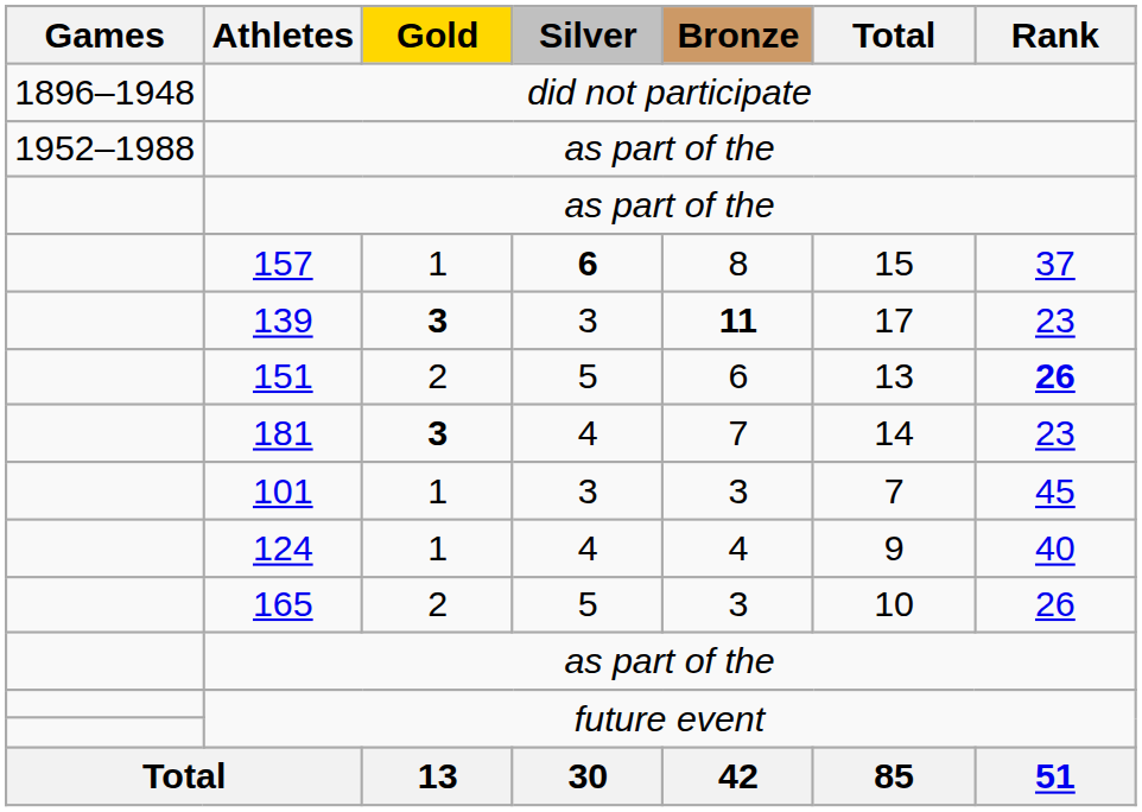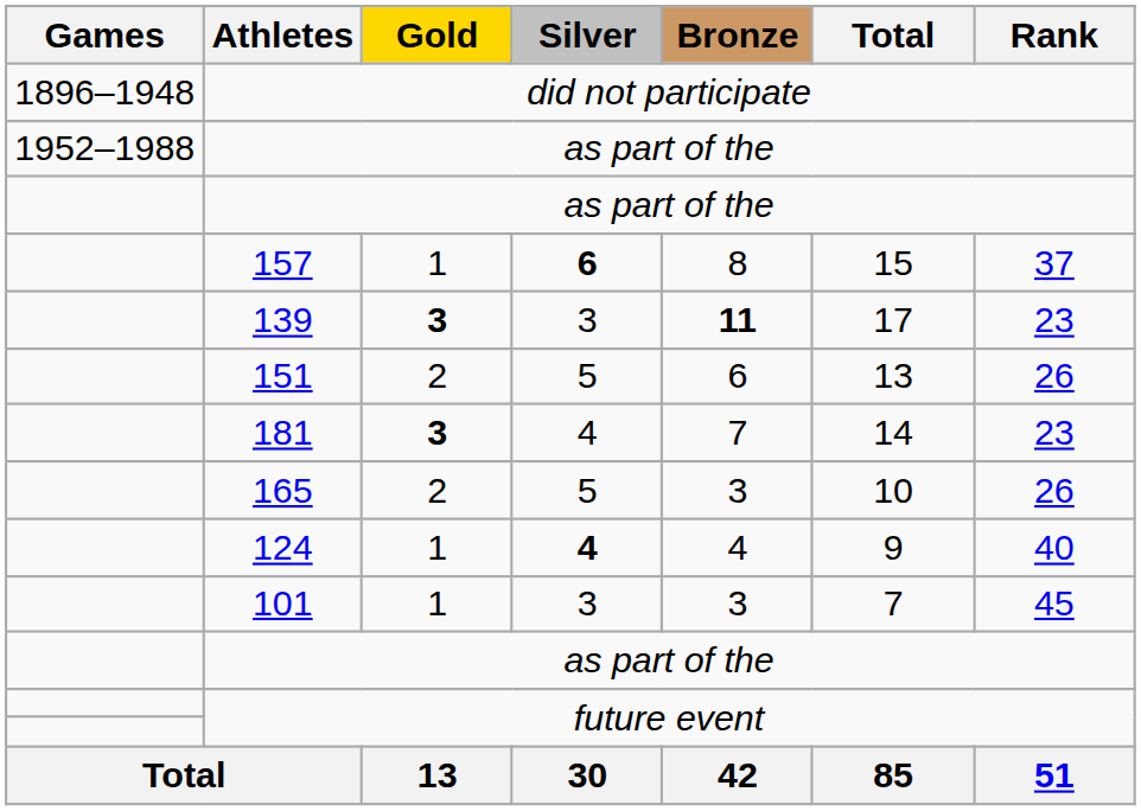 <table class="wikitable" style="text-align:center; font-size:90%;">
 <tr>
 <th>Games</th>
 <th>Athletes</th>
 <td style="background:gold; width:3.7em; font-weight:bold;">Gold</td>
 <td style="background:silver; width:3.7em; font-weight:bold;">Silver</td>
 <td style="background:#cc9966; width:3.7em; font-weight:bold;">Bronze</td>
 <th style="width:4em; font-weight:bold;">Total</th>
 <th style="width:4em; font-weight:bold;">Rank</th>
 </tr>
 <tr>
 <td align=left>1896–1948</td>
 <td colspan=6><em>did not participate</em></td>
 </tr>
 <tr>
 <td align=left>1952–1988</td>
 <td colspan=6><em>as part of the </em></td>
 </tr>
 <tr>
 <td align=left></td>
 <td colspan=6><em>as part of the </em></td>
 </tr>
 <tr>
 <td align=left></td>
 <td><a href='#'>157</a></td>
 <td>1</td>
 <td><strong>6</strong></td>
 <td>8</td>
 <td>15</td>
 <td><a href='#'>37</a></td>
 </tr>
 <tr>
 <td align=left></td>
 <td><a href='#'>139</a></td>
 <td><strong>3</strong></td>
 <td>3</td>
 <td><strong>11</strong></td>
 <td>17</td>
 <td><a href='#'>23</a></td>
 </tr>
 <tr>
 <td align=left></td>
 <td><a href='#'>151</a></td>
 <td>2</td>
 <td>5</td>
 <td>6</td>
 <td>13</td>
-<td><strong><a href='#'>26</a></strong></td>
+<td><a href='#'>26</a></td>
 </tr>
 <tr>
 <td align=left></td>
 <td><a href='#'>181</a></td>
 <td><strong>3</strong></td>
 <td>4</td>
 <td>7</td>
 <td>14</td>
 <td><a href='#'>23</a></td>
 </tr>
 <tr>
 <td align=left></td>
+<td><a href='#'>165</a></td>
+<td>2</td>
+<td>5</td>
+<td>3</td>
+<td>10</td>
+<td><a href='#'>26</a></td>
+</tr>
+<tr>
+<td align=left></td>
+<td><a href='#'>124</a></td>
+<td>1</td>
+<td><strong>4</strong></td>
+<td>4</td>
+<td>9</td>
+<td><a href='#'>40</a></td>
+</tr>
+<tr>
+<td align=left></td>
 <td><a href='#'>101</a></td>
 <td>1</td>
 <td>3</td>
 <td>3</td>
 <td>7</td>
 <td><a href='#'>45</a></td>
-</tr>
-<tr>
-<td align=left></td>
-<td><a href='#'>124</a></td>
-<td>1</td>
-<td>4</td>
-<td>4</td>
-<td>9</td>
-<td><a href='#'>40</a></td>
-</tr>
-<tr>
-<td align=left></td>
-<td><a href='#'>165</a></td>
-<td>2</td>
-<td>5</td>
-<td>3</td>
-<td>10</td>
-<td><a href='#'>26</a></td>
 </tr>
 <tr>
 <td align=left></td>
 <td colspan=6><em>as part of the </em></td>
 </tr>
 <tr>
 <td align=left></td>
 <td colspan=6; rowspan=2><em>future event</em></td>
 </tr>
 <tr>
 <td align=left></td>
 </tr>
 <tr>
 <th colspan=2>Total</th>
 <th>13</th>
 <th>30</th>
 <th>42</th>
 <th>85</th>
 <th><a href='#'>51</a></th>
 </tr>
 </table>
